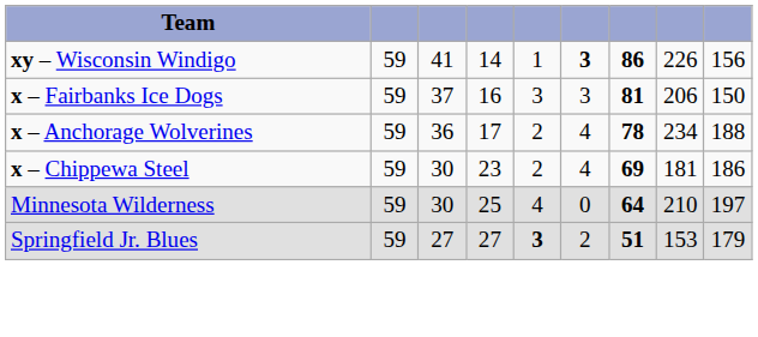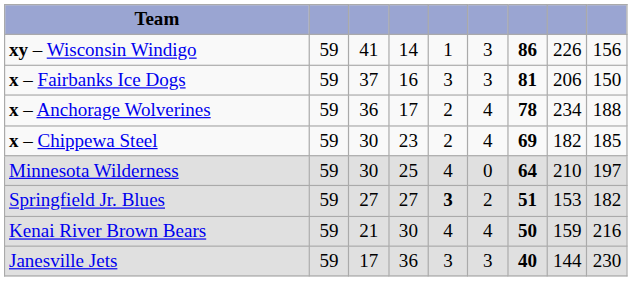 <table class="wikitable" style="text-align:center">
 <tr>
 <th style="background:#9aa5d2; width:46%;">Team</th>
 <th style="background:#9aa5d2; width:6%;"></th>
 <th style="background:#9aa5d2; width:6%;"></th>
 <th style="background:#9aa5d2; width:6%;"></th>
 <th style="background:#9aa5d2; width:6%;"></th>
 <th style="background:#9aa5d2; width:6%;"></th>
 <th style="background:#9aa5d2; width:6%;"></th>
 <th style="background:#9aa5d2; width:6%;"></th>
 <th style="background:#9aa5d2; width:6%;"></th>
 </tr>
 <tr>
 <td align=left><strong>xy</strong> – <a href='#'>Wisconsin Windigo</a></td>
 <td>59</td>
 <td>41</td>
 <td>14</td>
 <td>1</td>
-<td><strong>3</strong></td>
+<td>3</td>
 <td><strong>86</strong></td>
 <td>226</td>
 <td>156</td>
 </tr>
 <tr>
 <td align=left><strong>x</strong> – <a href='#'>Fairbanks Ice Dogs</a></td>
 <td>59</td>
 <td>37</td>
 <td>16</td>
 <td>3</td>
 <td>3</td>
 <td><strong>81</strong></td>
 <td>206</td>
 <td>150</td>
 </tr>
 <tr>
 <td align=left><strong>x</strong> – <a href='#'>Anchorage Wolverines</a></td>
 <td>59</td>
 <td>36</td>
 <td>17</td>
 <td>2</td>
 <td>4</td>
 <td><strong>78</strong></td>
 <td>234</td>
 <td>188</td>
 </tr>
 <tr>
 <td align=left><strong>x</strong> – <a href='#'>Chippewa Steel</a></td>
 <td>59</td>
 <td>30</td>
 <td>23</td>
 <td>2</td>
 <td>4</td>
 <td><strong>69</strong></td>
-<td>181</td>
-<td>186</td>
+<td>182</td>
+<td>185</td>
 </tr>
 <tr bgcolor=e0e0e0>
 <td align=left><a href='#'>Minnesota Wilderness</a></td>
 <td>59</td>
 <td>30</td>
 <td>25</td>
 <td>4</td>
 <td>0</td>
 <td><strong>64</strong></td>
 <td>210</td>
 <td>197</td>
 </tr>
 <tr bgcolor=e0e0e0>
 <td align=left><a href='#'>Springfield Jr. Blues</a></td>
 <td>59</td>
 <td>27</td>
 <td>27</td>
 <td><strong>3</strong></td>
 <td>2</td>
 <td><strong>51</strong></td>
 <td>153</td>
-<td>179</td>
+<td>182</td>
+</tr>
+<tr bgcolor=e0e0e0>
+<td align=left><a href='#'>Kenai River Brown Bears</a></td>
+<td>59</td>
+<td>21</td>
+<td>30</td>
+<td>4</td>
+<td>4</td>
+<td><strong>50</strong></td>
+<td>159</td>
+<td>216</td>
+</tr>
+<tr bgcolor=e0e0e0>
+<td align=left><a href='#'>Janesville Jets</a></td>
+<td>59</td>
+<td>17</td>
+<td>36</td>
+<td>3</td>
+<td>3</td>
+<td><strong>40</strong></td>
+<td>144</td>
+<td>230</td>
 </tr>
 </table>
